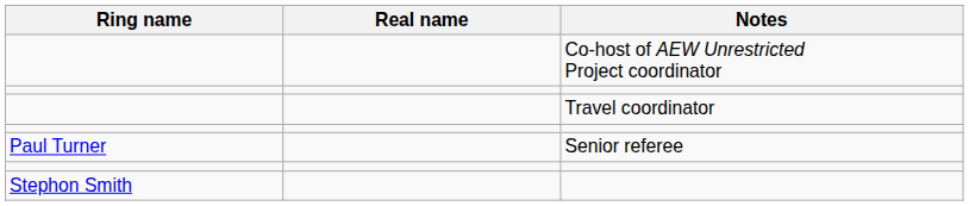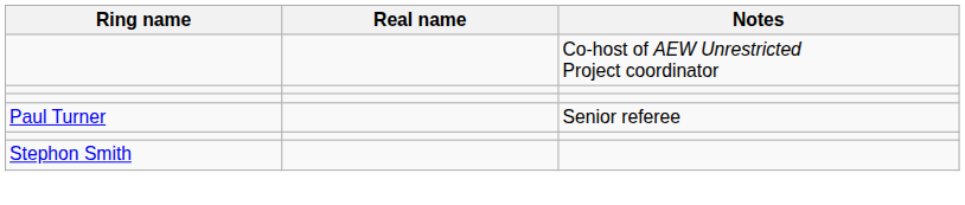 <table class="wikitable sortable" style="width:65%;">
 <tr>
 <th style="width:29%;">Ring name</th>
 <th style="width:29%;">Real name</th>
 <th style="width:42%;">Notes</th>
 </tr>
 <tr>
 <td></td>
 <td></td>
 <td>Co-host of <em>AEW Unrestricted</em><br>Project coordinator</td>
 </tr>
 <tr>
 <td></td>
 <td></td>
 <td></td>
-</tr>
-<tr>
-<td></td>
-<td></td>
-<td>Travel coordinator</td>
 </tr>
 <tr>
 <td></td>
 <td></td>
 <td></td>
 </tr>
 <tr>
 <td><a href='#'>Paul Turner</a></td>
 <td></td>
 <td>Senior referee</td>
 </tr>
 <tr>
 <td></td>
 <td></td>
 <td></td>
 </tr>
 <tr>
 <td><a href='#'>Stephon Smith</a></td>
 <td></td>
 <td></td>
 </tr>
 </table>
